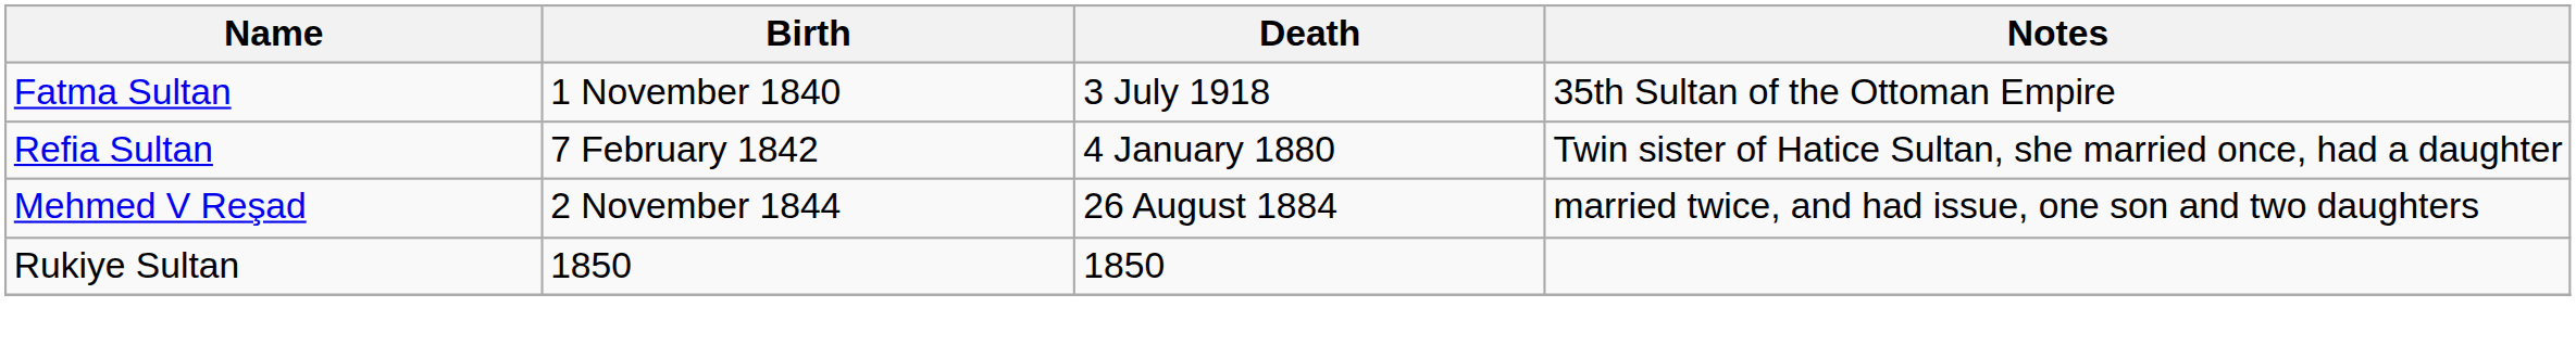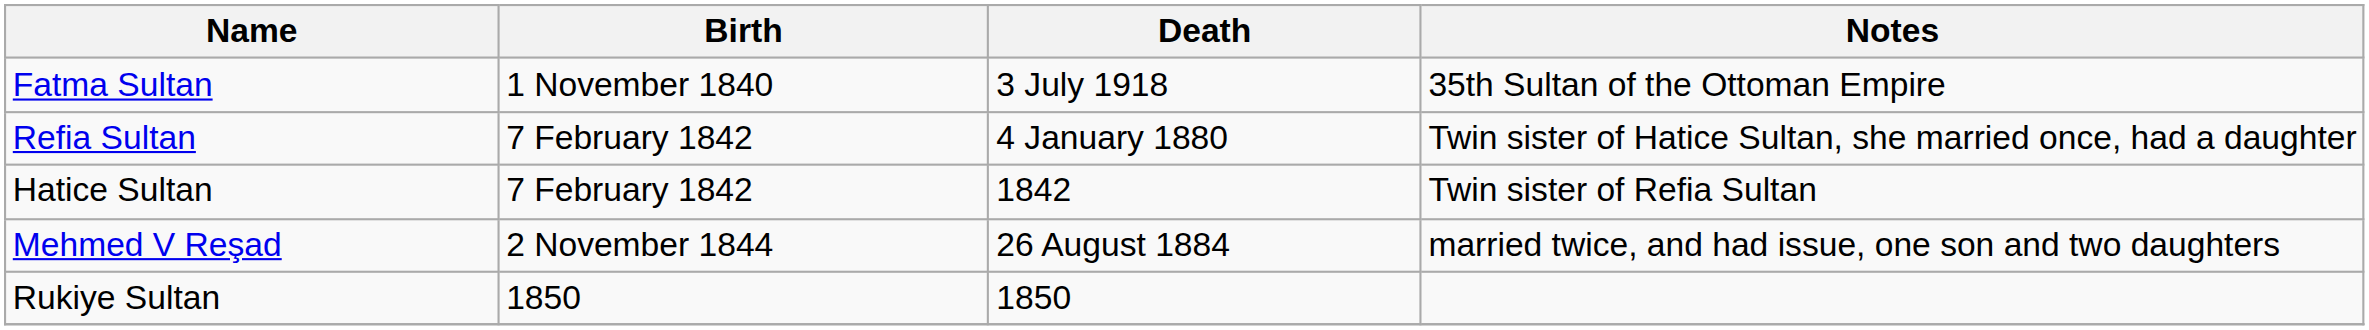 <table class="wikitable">
 <tr>
 <th>Name</th>
 <th>Birth</th>
 <th>Death</th>
 <th style="width:40%;">Notes</th>
 </tr>
 <tr>
 <td><a href='#'>Fatma Sultan</a></td>
 <td>1 November 1840</td>
 <td>3 July 1918</td>
 <td>35th Sultan of the Ottoman Empire</td>
 </tr>
 <tr>
 <td><a href='#'>Refia Sultan</a></td>
 <td>7 February 1842</td>
 <td>4 January 1880</td>
 <td>Twin sister of Hatice Sultan, she married once, had a daughter</td>
 </tr>
 <tr>
+<td>Hatice Sultan</td>
+<td>7 February 1842 </td>
+<td>1842</td>
+<td>Twin sister of Refia Sultan</td>
+</tr>
+<tr>
 <td><a href='#'>Mehmed V Reşad</a></td>
 <td>2 November 1844</td>
 <td>26 August 1884</td>
 <td>married twice, and had issue, one son and two daughters</td>
 </tr>
 <tr>
 <td>Rukiye Sultan</td>
 <td>1850</td>
 <td>1850</td>
 <td></td>
 </tr>
 <tr>
 </tr>
 </table>
